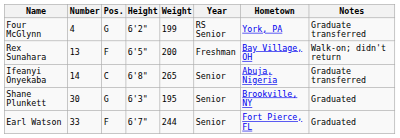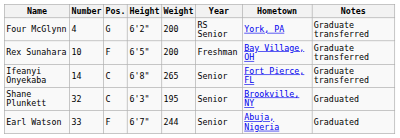 <table class="wikitable sortable" border="1">
 <tr>
 <th>Name</th>
 <th>Number</th>
 <th>Pos.</th>
 <th>Height</th>
 <th>Weight</th>
 <th>Year</th>
 <th>Hometown</th>
 <th class="unsortable">Notes</th>
 </tr>
 <tr>
 <td>Four McGlynn</td>
 <td>4</td>
 <td>G</td>
 <td>6'2"</td>
-<td>199</td>
+<td>200</td>
 <td>RS Senior</td>
 <td><a href='#'>York, PA</a></td>
 <td>Graduate transferred</td>
 </tr>
 <tr>
 <td>Rex Sunahara</td>
-<td>13</td>
+<td>10</td>
 <td>F</td>
 <td>6'5"</td>
 <td>200</td>
 <td>Freshman</td>
 <td><a href='#'>Bay Village, OH</a></td>
-<td>Walk-on; didn't return</td>
+<td>Graduate transferred</td>
 </tr>
 <tr>
 <td>Ifeanyi Onyekaba</td>
 <td>14</td>
 <td>C</td>
 <td>6'8"</td>
 <td>265</td>
 <td>Senior</td>
-<td><a href='#'>Abuja, Nigeria</a></td>
+<td><a href='#'>Fort Pierce, FL</a></td>
 <td>Graduate transferred</td>
 </tr>
 <tr>
 <td>Shane Plunkett</td>
-<td>30</td>
-<td>G</td>
+<td>32</td>
+<td>C</td>
 <td>6'3"</td>
 <td>195</td>
 <td>Senior</td>
 <td><a href='#'>Brookville, NY</a></td>
 <td>Graduated</td>
 </tr>
 <tr>
 <td>Earl Watson</td>
 <td>33</td>
 <td>F</td>
 <td>6'7"</td>
 <td>244</td>
 <td>Senior</td>
-<td><a href='#'>Fort Pierce, FL</a></td>
+<td><a href='#'>Abuja, Nigeria</a></td>
 <td>Graduated</td>
 </tr>
 </table>
